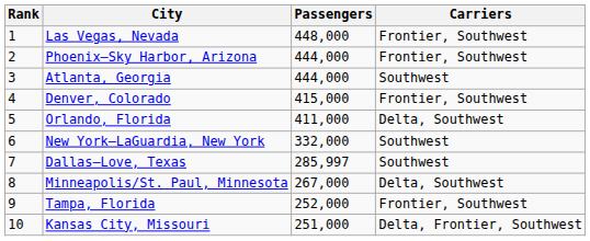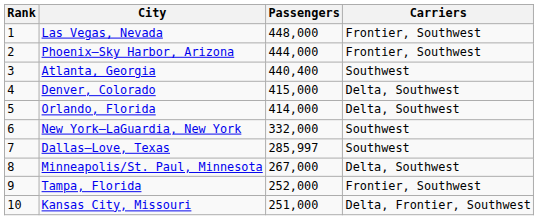 <table class="wikitable sortable" style="font-size: 95%">
 <tr>
 <th>Rank</th>
 <th>City</th>
 <th>Passengers</th>
 <th>Carriers</th>
 </tr>
 <tr>
 <td>1</td>
 <td><a href='#'>Las Vegas, Nevada</a></td>
 <td>448,000</td>
 <td>Frontier, Southwest</td>
 </tr>
 <tr>
 <td>2</td>
 <td><a href='#'>Phoenix–Sky Harbor, Arizona</a></td>
 <td>444,000</td>
 <td>Frontier, Southwest</td>
 </tr>
 <tr>
 <td>3</td>
 <td><a href='#'>Atlanta, Georgia</a></td>
-<td>444,000</td>
+<td>440,400</td>
 <td>Southwest</td>
 </tr>
 <tr>
 <td>4</td>
 <td><a href='#'>Denver, Colorado</a></td>
 <td>415,000</td>
-<td>Frontier, Southwest</td>
+<td>Delta, Southwest</td>
 </tr>
 <tr>
 <td>5</td>
 <td><a href='#'>Orlando, Florida</a></td>
-<td>411,000</td>
+<td>414,000</td>
 <td>Delta, Southwest</td>
 </tr>
 <tr>
 <td>6</td>
 <td><a href='#'>New York–LaGuardia, New York</a></td>
 <td>332,000</td>
 <td>Southwest</td>
 </tr>
 <tr>
 <td>7</td>
 <td><a href='#'>Dallas–Love, Texas</a></td>
 <td>285,997</td>
 <td>Southwest</td>
 </tr>
 <tr>
 <td>8</td>
 <td><a href='#'>Minneapolis/St. Paul, Minnesota</a></td>
 <td>267,000</td>
 <td>Delta, Southwest</td>
 </tr>
 <tr>
 <td>9</td>
 <td><a href='#'>Tampa, Florida</a></td>
 <td>252,000</td>
 <td>Frontier, Southwest</td>
 </tr>
 <tr>
 <td>10</td>
 <td><a href='#'>Kansas City, Missouri</a></td>
 <td>251,000</td>
 <td>Delta, Frontier, Southwest</td>
 </tr>
 </table>
